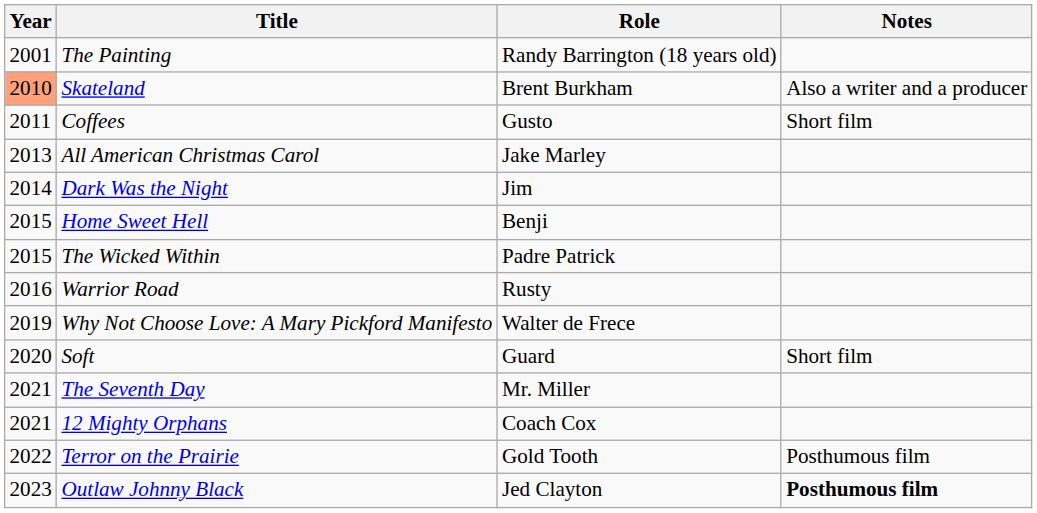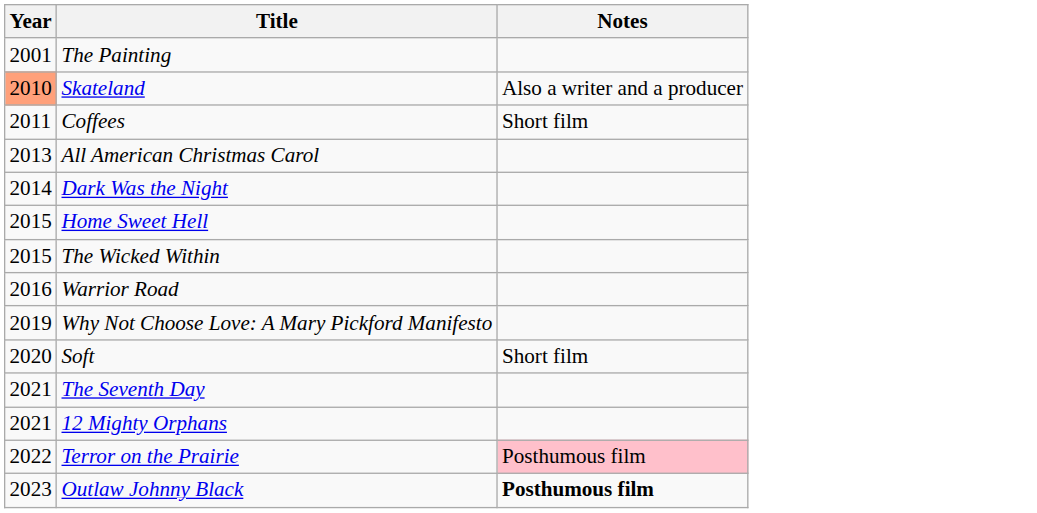 <table class="wikitable plainrowheaders sortable">
 <tr>
 <th>Year</th>
 <th>Title</th>
-<th>Role</th>
 <th>Notes</th>
 </tr>
 <tr>
 <td>2001</td>
 <td><em>The Painting</em></td>
-<td>Randy Barrington (18 years old)</td>
 <td></td>
 </tr>
 <tr>
 <td style="background: lightsalmon;">2010</td>
 <td><em><a href='#'>Skateland</a></em></td>
-<td>Brent Burkham</td>
 <td>Also a writer and a producer</td>
 </tr>
 <tr>
 <td>2011</td>
 <td><em>Coffees</em></td>
-<td>Gusto</td>
 <td>Short film</td>
 </tr>
 <tr>
 <td>2013</td>
 <td><em>All American Christmas Carol</em></td>
-<td>Jake Marley</td>
 <td></td>
 </tr>
 <tr>
 <td>2014</td>
 <td><em><a href='#'>Dark Was the Night</a></em></td>
-<td>Jim</td>
 <td></td>
 </tr>
 <tr>
 <td>2015</td>
 <td><em><a href='#'>Home Sweet Hell</a></em></td>
-<td>Benji</td>
 <td></td>
 </tr>
 <tr>
 <td>2015</td>
 <td><em>The Wicked Within</em></td>
-<td>Padre Patrick</td>
 <td></td>
 </tr>
 <tr>
 <td>2016</td>
 <td><em>Warrior Road</em></td>
-<td>Rusty</td>
 <td></td>
 </tr>
 <tr>
 <td>2019</td>
 <td><em>Why Not Choose Love: A Mary Pickford Manifesto</em></td>
-<td>Walter de Frece</td>
 <td></td>
 </tr>
 <tr>
 <td>2020</td>
 <td><em>Soft</em></td>
-<td>Guard</td>
 <td>Short film</td>
 </tr>
 <tr>
 <td>2021</td>
 <td><em><a href='#'>The Seventh Day</a></em></td>
-<td>Mr. Miller</td>
 <td></td>
 </tr>
 <tr>
 <td>2021</td>
 <td><em><a href='#'>12 Mighty Orphans</a></em></td>
-<td>Coach Cox</td>
 <td></td>
 </tr>
 <tr>
 <td>2022</td>
 <td><em><a href='#'>Terror on the Prairie</a></em></td>
-<td>Gold Tooth</td>
-<td>Posthumous film</td>
+<td style="background: pink;">Posthumous film</td>
 </tr>
 <tr>
 <td>2023</td>
 <td><em><a href='#'>Outlaw Johnny Black</a></em></td>
-<td>Jed Clayton</td>
 <td><strong>Posthumous film</strong></td>
 </tr>
 </table>
